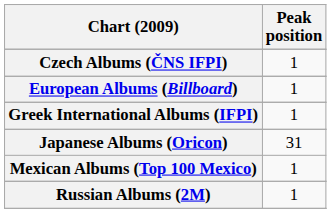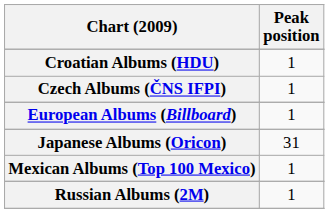 <table class="wikitable sortable plainrowheaders" style="text-align:center">
 <tr>
 <th scope="col">Chart (2009)</th>
 <th scope="col">Peak<br>position</th>
 </tr>
 <tr>
 </tr>
 <tr>
 </tr>
 <tr>
 </tr>
 <tr>
 </tr>
 <tr>
+</tr>
+<tr>
+<th scope="row">Croatian Albums (<a href='#'>HDU</a>)</th>
+<td>1</td>
 </tr>
 <tr>
 <th scope="row">Czech Albums (<a href='#'>ČNS IFPI</a>)</th>
 <td>1</td>
 </tr>
 <tr>
 </tr>
 <tr>
 </tr>
 <tr>
 <th scope="row"><a href='#'>European Albums</a> (<em><a href='#'>Billboard</a></em>)</th>
 <td>1</td>
 </tr>
 <tr>
 </tr>
 <tr>
 </tr>
 <tr>
-</tr>
-<tr>
-<th scope="row">Greek International Albums (<a href='#'>IFPI</a>)</th>
-<td>1</td>
 </tr>
 <tr>
 </tr>
 <tr>
 </tr>
 <tr>
 </tr>
 <tr>
 <th scope="row">Japanese Albums (<a href='#'>Oricon</a>)</th>
 <td>31</td>
 </tr>
 <tr>
 <th scope="row">Mexican Albums (<a href='#'>Top 100 Mexico</a>)</th>
 <td>1</td>
 </tr>
 <tr>
 </tr>
 <tr>
 </tr>
 <tr>
 </tr>
 <tr>
 </tr>
 <tr>
 <th scope="row">Russian Albums (<a href='#'>2M</a>)</th>
 <td>1</td>
 </tr>
 <tr>
 </tr>
 <tr>
 </tr>
 <tr>
 </tr>
 <tr>
 </tr>
 <tr>
 </tr>
 <tr>
 </tr>
 <tr>
 </tr>
 <tr>
 </tr>
 <tr>
 </tr>
 </table>
